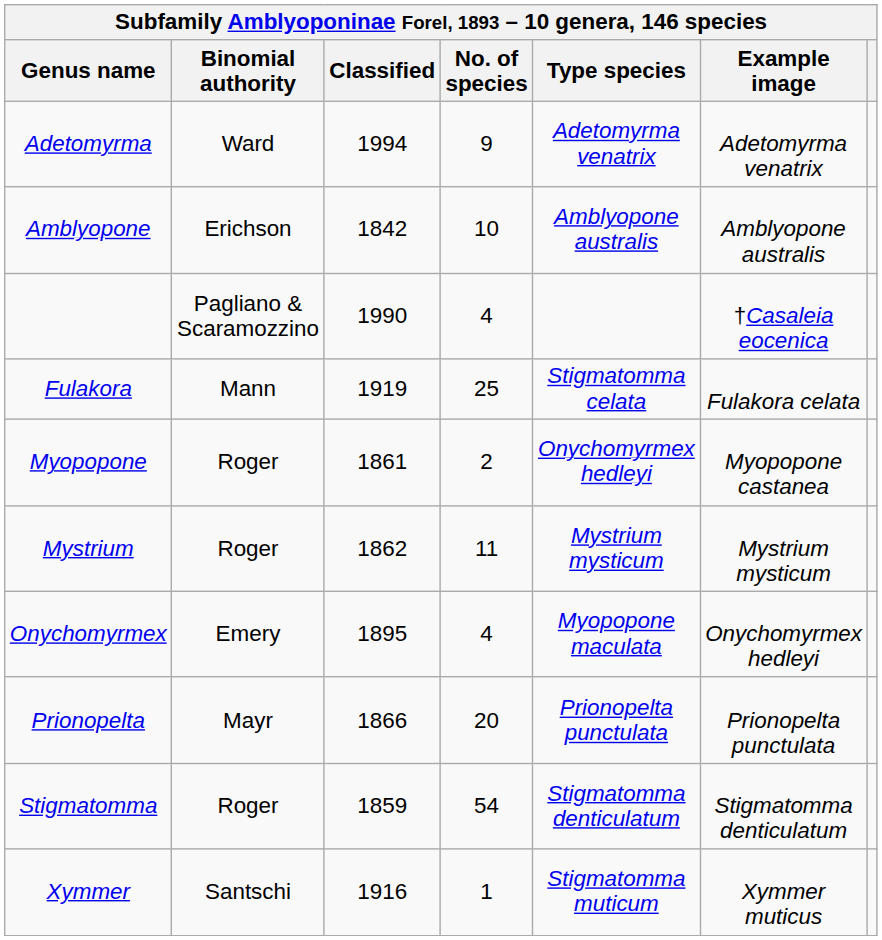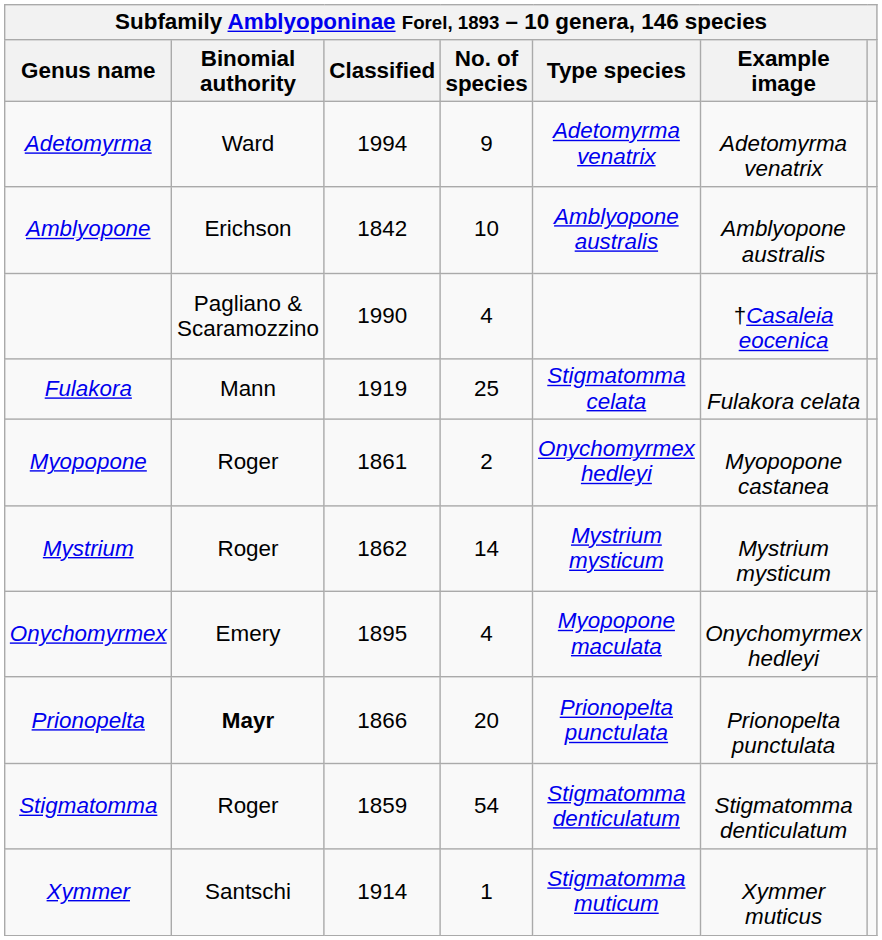 <table class="wikitable sortable" style="width:100%;text-align:center">
 <tr>
 <th colspan="100%" align="center" bgcolor=#d3d3a4>Subfamily <a href='#'>Amblyoponinae</a> <small>Forel, 1893</small> – 10 genera, 146 species</th>
 </tr>
 <tr>
 <th>Genus name</th>
 <th>Binomial authority</th>
 <th>Classified</th>
 <th>No. of species</th>
 <th>Type species</th>
 <th class="unsortable">Example image</th>
 <th class="unsortable"></th>
 </tr>
 <tr>
 <td><em><a href='#'>Adetomyrma</a></em></td>
 <td>Ward</td>
 <td>1994</td>
 <td>9</td>
 <td><em><a href='#'>Adetomyrma venatrix</a></em></td>
 <td><br><em>Adetomyrma venatrix</em></td>
 <td></td>
 </tr>
 <tr>
 <td><em><a href='#'>Amblyopone</a></em></td>
 <td>Erichson</td>
 <td>1842</td>
 <td>10</td>
 <td><em><a href='#'>Amblyopone australis</a></em></td>
 <td><br><em>Amblyopone australis</em></td>
 <td></td>
 </tr>
 <tr>
 <td></td>
 <td>Pagliano & Scaramozzino</td>
 <td>1990</td>
 <td>4</td>
 <td></td>
 <td><br>†<em><a href='#'>Casaleia eocenica</a></em></td>
 <td></td>
 </tr>
 <tr>
 <td><em><a href='#'>Fulakora</a></em></td>
 <td>Mann</td>
 <td>1919</td>
 <td>25</td>
 <td><em><a href='#'>Stigmatomma celata</a></em></td>
 <td><br><em>Fulakora celata</em></td>
 <td></td>
 </tr>
 <tr>
 <td><em><a href='#'>Myopopone</a></em></td>
 <td>Roger</td>
 <td>1861</td>
 <td>2</td>
 <td><em><a href='#'>Onychomyrmex hedleyi</a></em></td>
 <td><br><em>Myopopone castanea</em></td>
 <td></td>
 </tr>
 <tr>
 <td><em><a href='#'>Mystrium</a></em></td>
 <td>Roger</td>
 <td>1862</td>
-<td>11</td>
+<td>14</td>
 <td><em><a href='#'>Mystrium mysticum</a></em></td>
 <td><br><em>Mystrium mysticum</em></td>
 <td></td>
 </tr>
 <tr>
 <td><em><a href='#'>Onychomyrmex</a></em></td>
 <td>Emery</td>
 <td>1895</td>
 <td>4</td>
 <td><em><a href='#'>Myopopone maculata</a></em></td>
 <td><br><em>Onychomyrmex hedleyi</em></td>
 <td></td>
 </tr>
 <tr>
 <td><em><a href='#'>Prionopelta</a></em></td>
-<td>Mayr</td>
+<td><strong>Mayr</strong></td>
 <td>1866</td>
 <td>20</td>
 <td><em><a href='#'>Prionopelta punctulata</a></em></td>
 <td><br><em>Prionopelta punctulata</em></td>
 <td></td>
 </tr>
 <tr>
 <td><em><a href='#'>Stigmatomma</a></em></td>
 <td>Roger</td>
 <td>1859</td>
 <td>54</td>
 <td><em><a href='#'>Stigmatomma denticulatum</a></em></td>
 <td><br><em>Stigmatomma denticulatum</em></td>
 <td></td>
 </tr>
 <tr>
 <td><em><a href='#'>Xymmer</a></em></td>
 <td>Santschi</td>
-<td>1916</td>
+<td>1914</td>
 <td>1</td>
 <td><em><a href='#'>Stigmatomma muticum</a></em></td>
 <td><br><em>Xymmer muticus</em></td>
 <td></td>
 </tr>
 </table>
